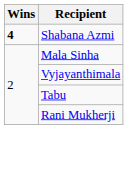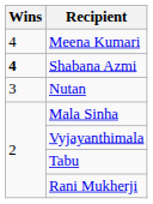 <table class="wikitable">
 <tr>
 <th>Wins</th>
 <th>Recipient</th>
 </tr>
 <tr>
+<td>4</td>
+<td><a href='#'>Meena Kumari</a></td>
+</tr>
+<tr>
 <td><strong>4</strong></td>
 <td><a href='#'>Shabana Azmi</a></td>
+</tr>
+<tr>
+<td>3</td>
+<td><a href='#'>Nutan</a></td>
 </tr>
 <tr>
 <td rowspan="4">2</td>
 <td><a href='#'>Mala Sinha</a></td>
 </tr>
 <tr>
 <td><a href='#'>Vyjayanthimala</a></td>
 </tr>
 <tr>
 <td><a href='#'>Tabu</a></td>
 </tr>
 <tr>
 <td><a href='#'>Rani Mukherji</a></td>
 </tr>
 </table>
